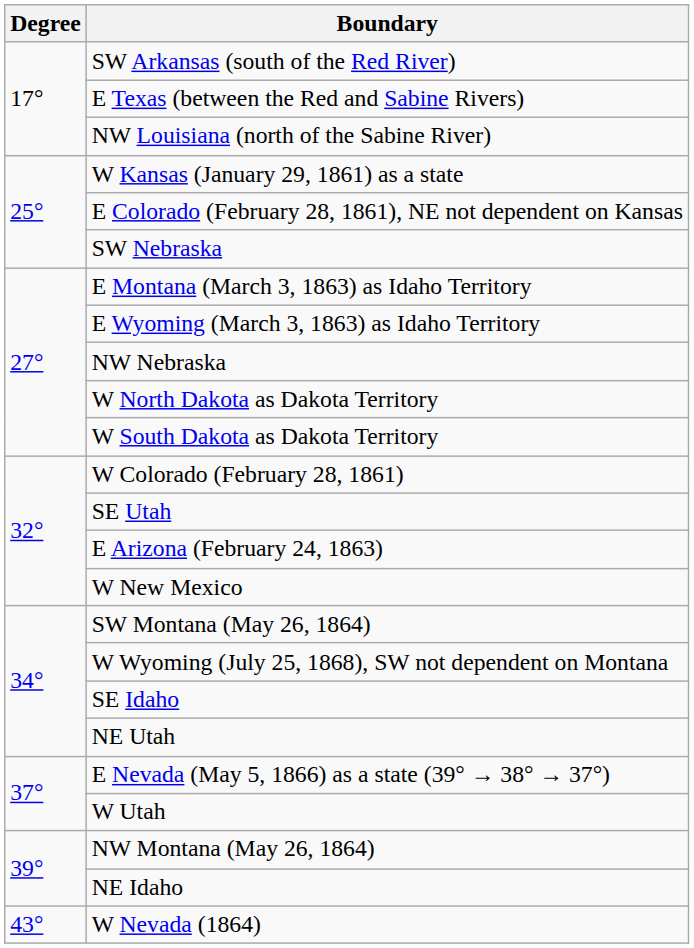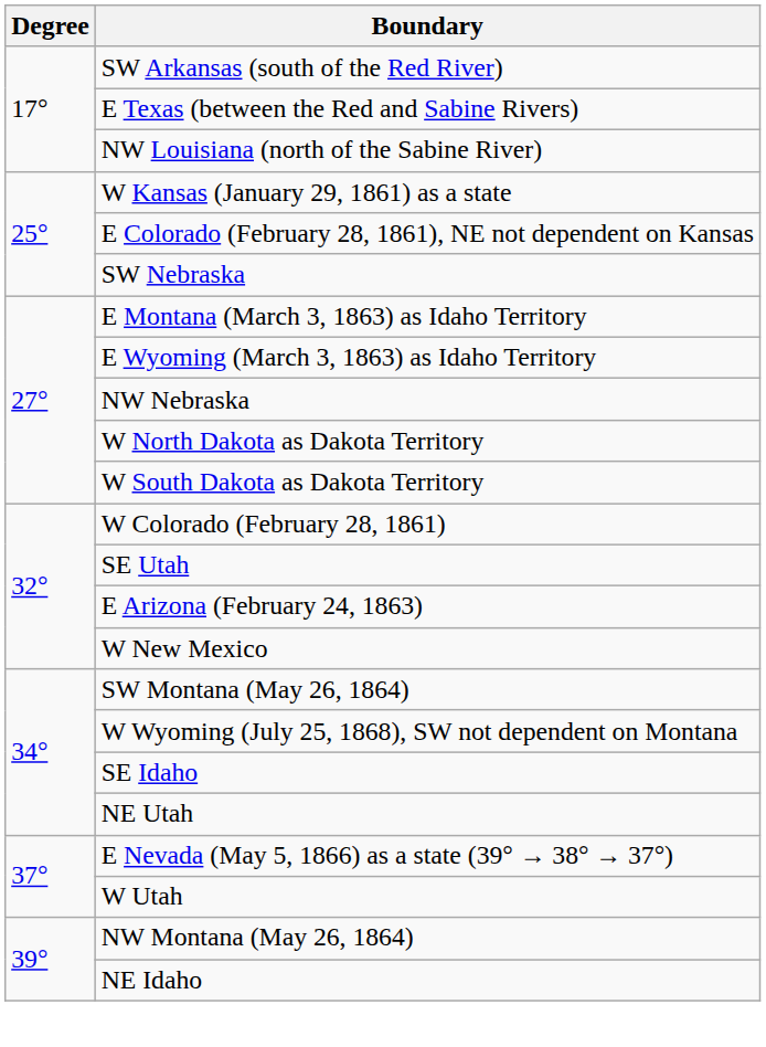 <table class = wikitable>
 <tr>
 <th>Degree</th>
 <th>Boundary</th>
 </tr>
 <tr>
 <td rowspan=3>17°</td>
 <td>SW <a href='#'>Arkansas</a> (south of the <a href='#'>Red River</a>)</td>
 </tr>
 <tr>
 <td>E <a href='#'>Texas</a> (between the Red and <a href='#'>Sabine</a> Rivers)</td>
 </tr>
 <tr>
 <td>NW <a href='#'>Louisiana</a> (north of the Sabine River)</td>
 </tr>
 <tr>
 <td rowspan=3><a href='#'>25°</a></td>
 <td>W <a href='#'>Kansas</a> (January 29, 1861) as a state</td>
 </tr>
 <tr>
 <td>E <a href='#'>Colorado</a> (February 28, 1861), NE not dependent on Kansas</td>
 </tr>
 <tr>
 <td>SW <a href='#'>Nebraska</a></td>
 </tr>
 <tr>
 <td rowspan=5><a href='#'>27°</a></td>
 <td>E <a href='#'>Montana</a> (March 3, 1863) as Idaho Territory</td>
 </tr>
 <tr>
 <td>E <a href='#'>Wyoming</a> (March 3, 1863) as Idaho Territory</td>
 </tr>
 <tr>
 <td>NW Nebraska</td>
 </tr>
 <tr>
 <td>W <a href='#'>North Dakota</a> as Dakota Territory</td>
 </tr>
 <tr>
 <td>W <a href='#'>South Dakota</a> as Dakota Territory</td>
 </tr>
 <tr>
 <td rowspan=4><a href='#'>32°</a></td>
 <td>W Colorado (February 28, 1861)</td>
 </tr>
 <tr>
 <td>SE <a href='#'>Utah</a></td>
 </tr>
 <tr>
 <td>E <a href='#'>Arizona</a> (February 24, 1863)</td>
 </tr>
 <tr>
 <td>W New Mexico</td>
 </tr>
 <tr>
 <td rowspan=4><a href='#'>34°</a></td>
 <td>SW Montana (May 26, 1864)</td>
 </tr>
 <tr>
 <td>W Wyoming (July 25, 1868), SW not dependent on Montana</td>
 </tr>
 <tr>
 <td>SE <a href='#'>Idaho</a></td>
 </tr>
 <tr>
 <td>NE Utah</td>
 </tr>
 <tr>
 <td rowspan=2><a href='#'>37°</a></td>
 <td>E <a href='#'>Nevada</a> (May 5, 1866) as a state (39° → 38° → 37°)</td>
 </tr>
 <tr>
 <td>W Utah</td>
 </tr>
 <tr>
 <td rowspan=2><a href='#'>39°</a></td>
 <td>NW Montana (May 26, 1864)</td>
 </tr>
 <tr>
 <td>NE Idaho</td>
 </tr>
-<tr>
-<td rowspan=1><a href='#'>43°</a></td>
-<td>W <a href='#'>Nevada</a> (1864)</td>
-</tr>
 </table>
